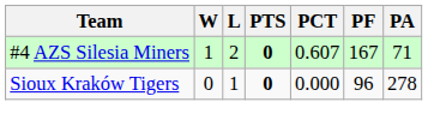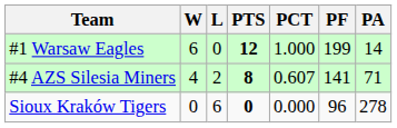 <table class="wikitable" border="1">
 <tr style="background:#efefef;">
 <th>Team</th>
 <th>W</th>
 <th>L</th>
 <th>PTS</th>
 <th>PCT</th>
 <th>PF</th>
 <th>PA</th>
 </tr>
 <tr style="text-align:center; background:#cfc;">
+<td align="left">#1 <a href='#'>Warsaw Eagles</a></td>
+<td>6</td>
+<td>0</td>
+<td><strong>12</strong></td>
+<td>1.000</td>
+<td>199</td>
+<td>14</td>
+</tr>
+<tr style="text-align:center; background:#cfc;">
 <td align="left">#4 <a href='#'>AZS Silesia Miners</a></td>
-<td>1</td>
+<td>4</td>
 <td>2</td>
-<td><strong>0</strong></td>
+<td><strong>8</strong></td>
 <td>0.607</td>
-<td>167</td>
+<td>141</td>
 <td>71</td>
 </tr>
 <tr style="text-align:center;">
 <td align="left"><a href='#'>Sioux Kraków Tigers</a></td>
 <td>0</td>
-<td>1</td>
+<td>6</td>
 <td><strong>0</strong></td>
 <td>0.000</td>
 <td>96</td>
 <td>278</td>
 </tr>
 </table>
